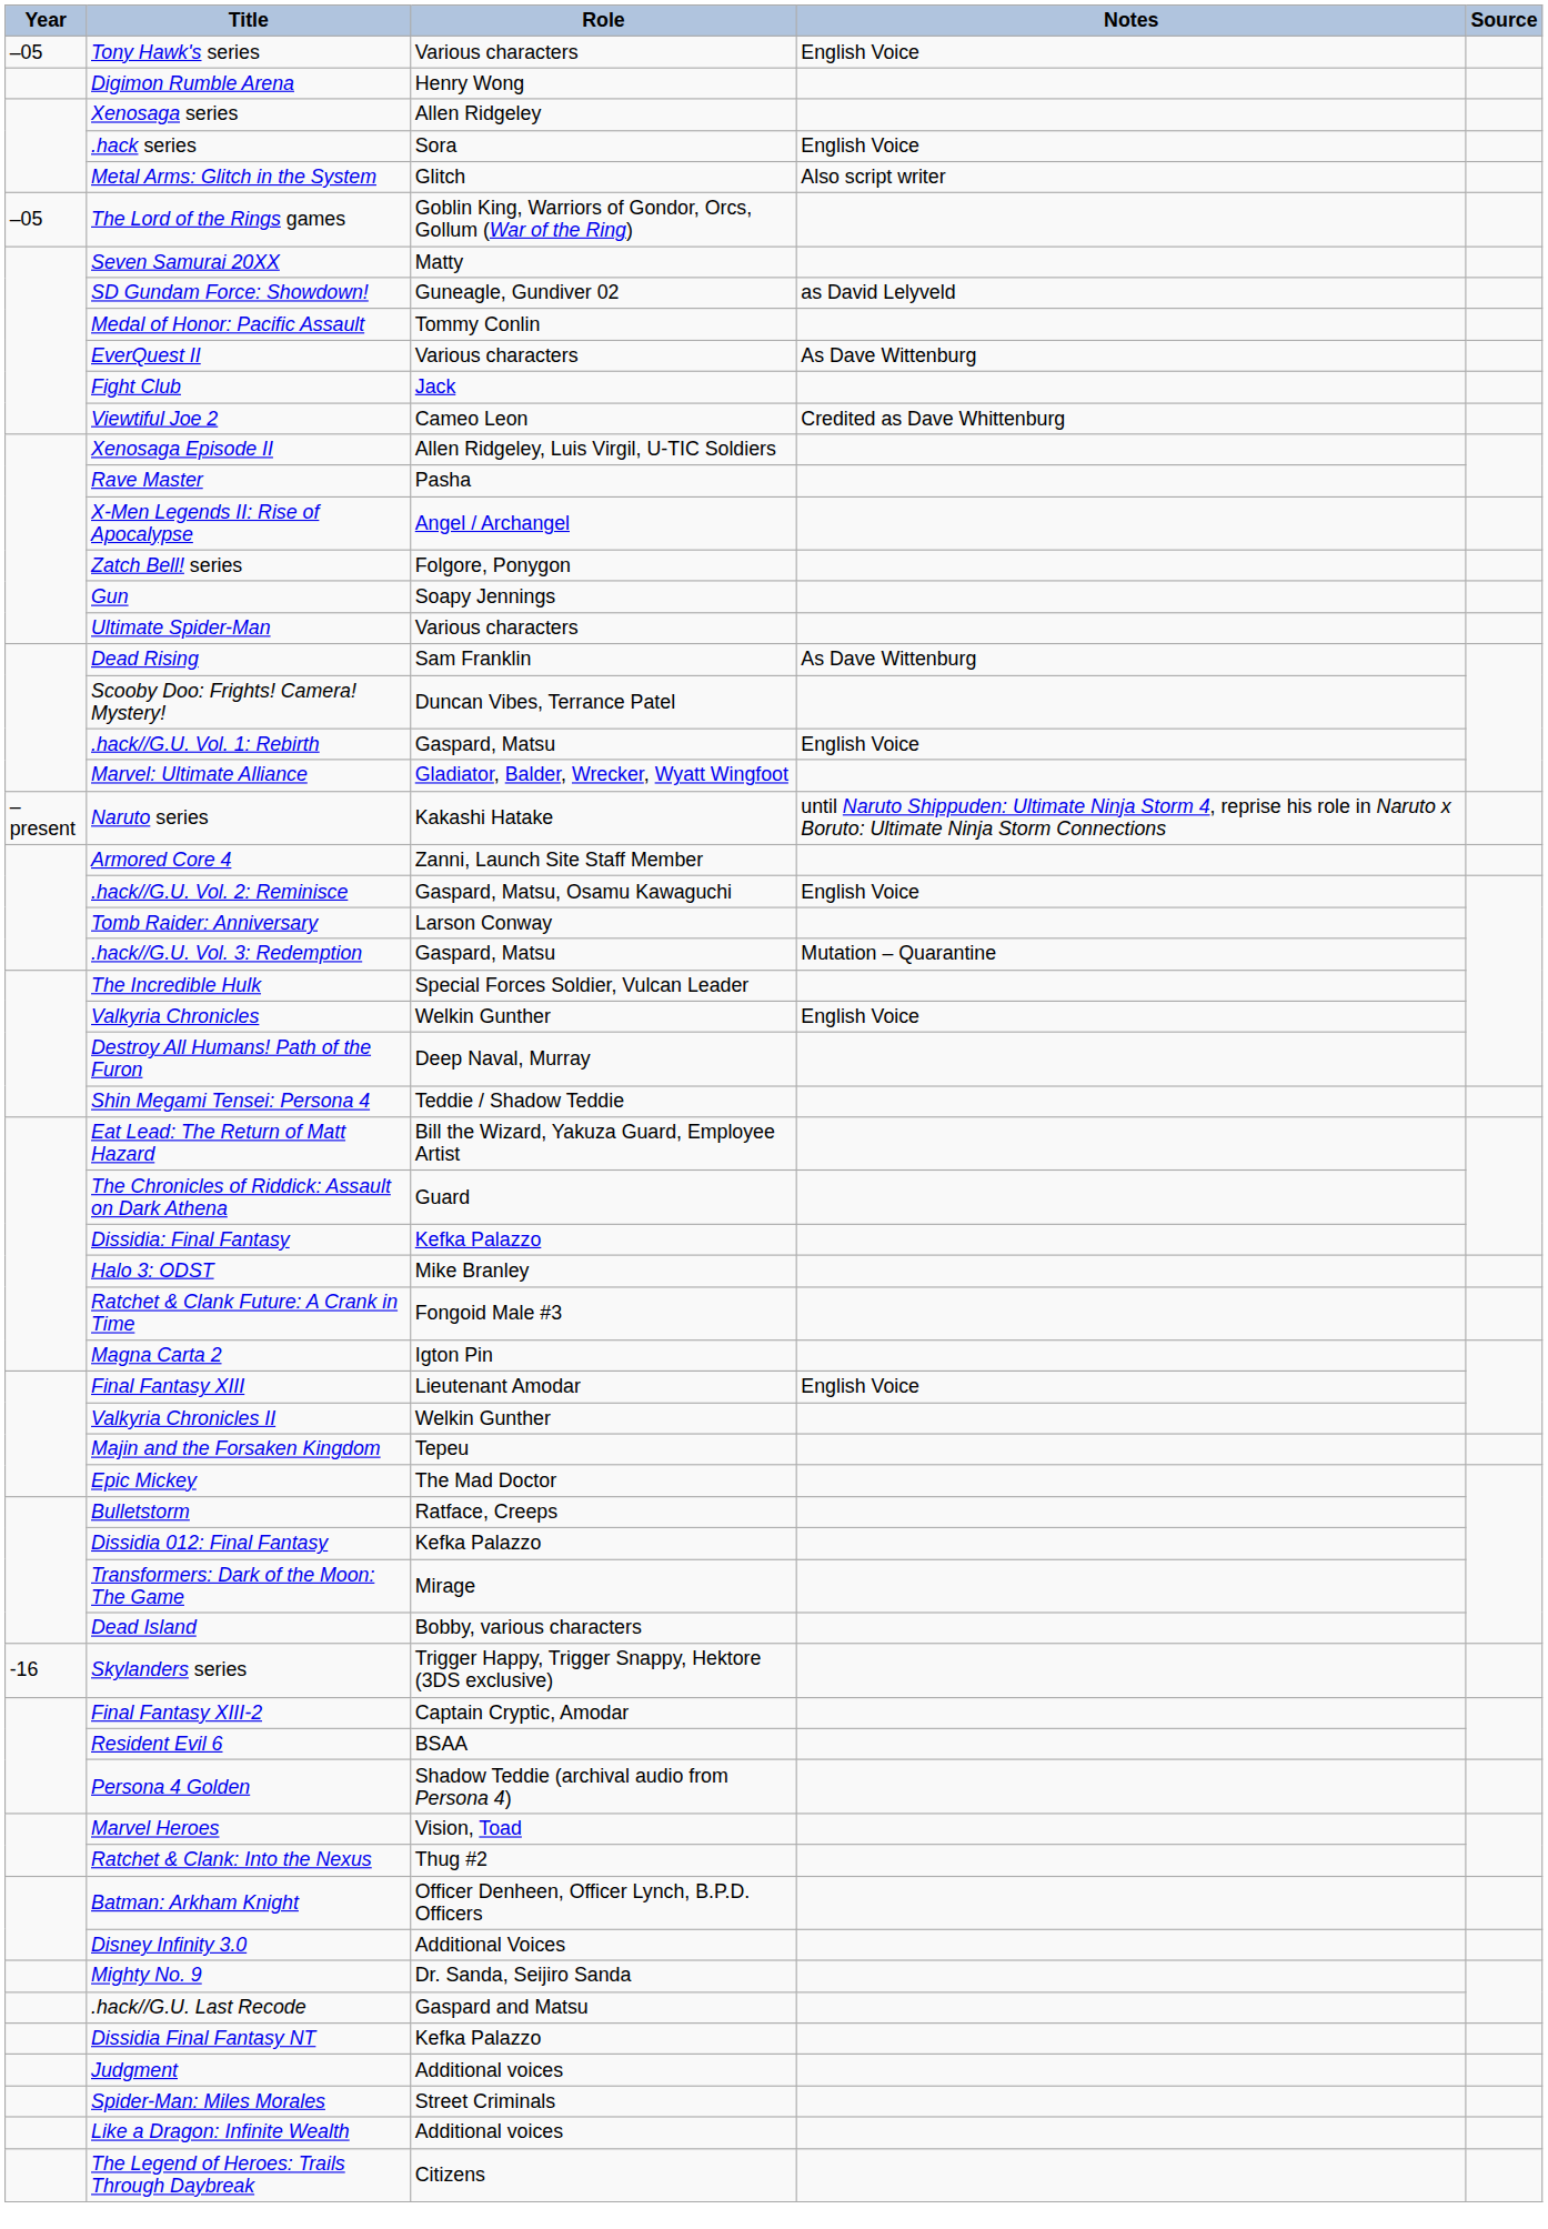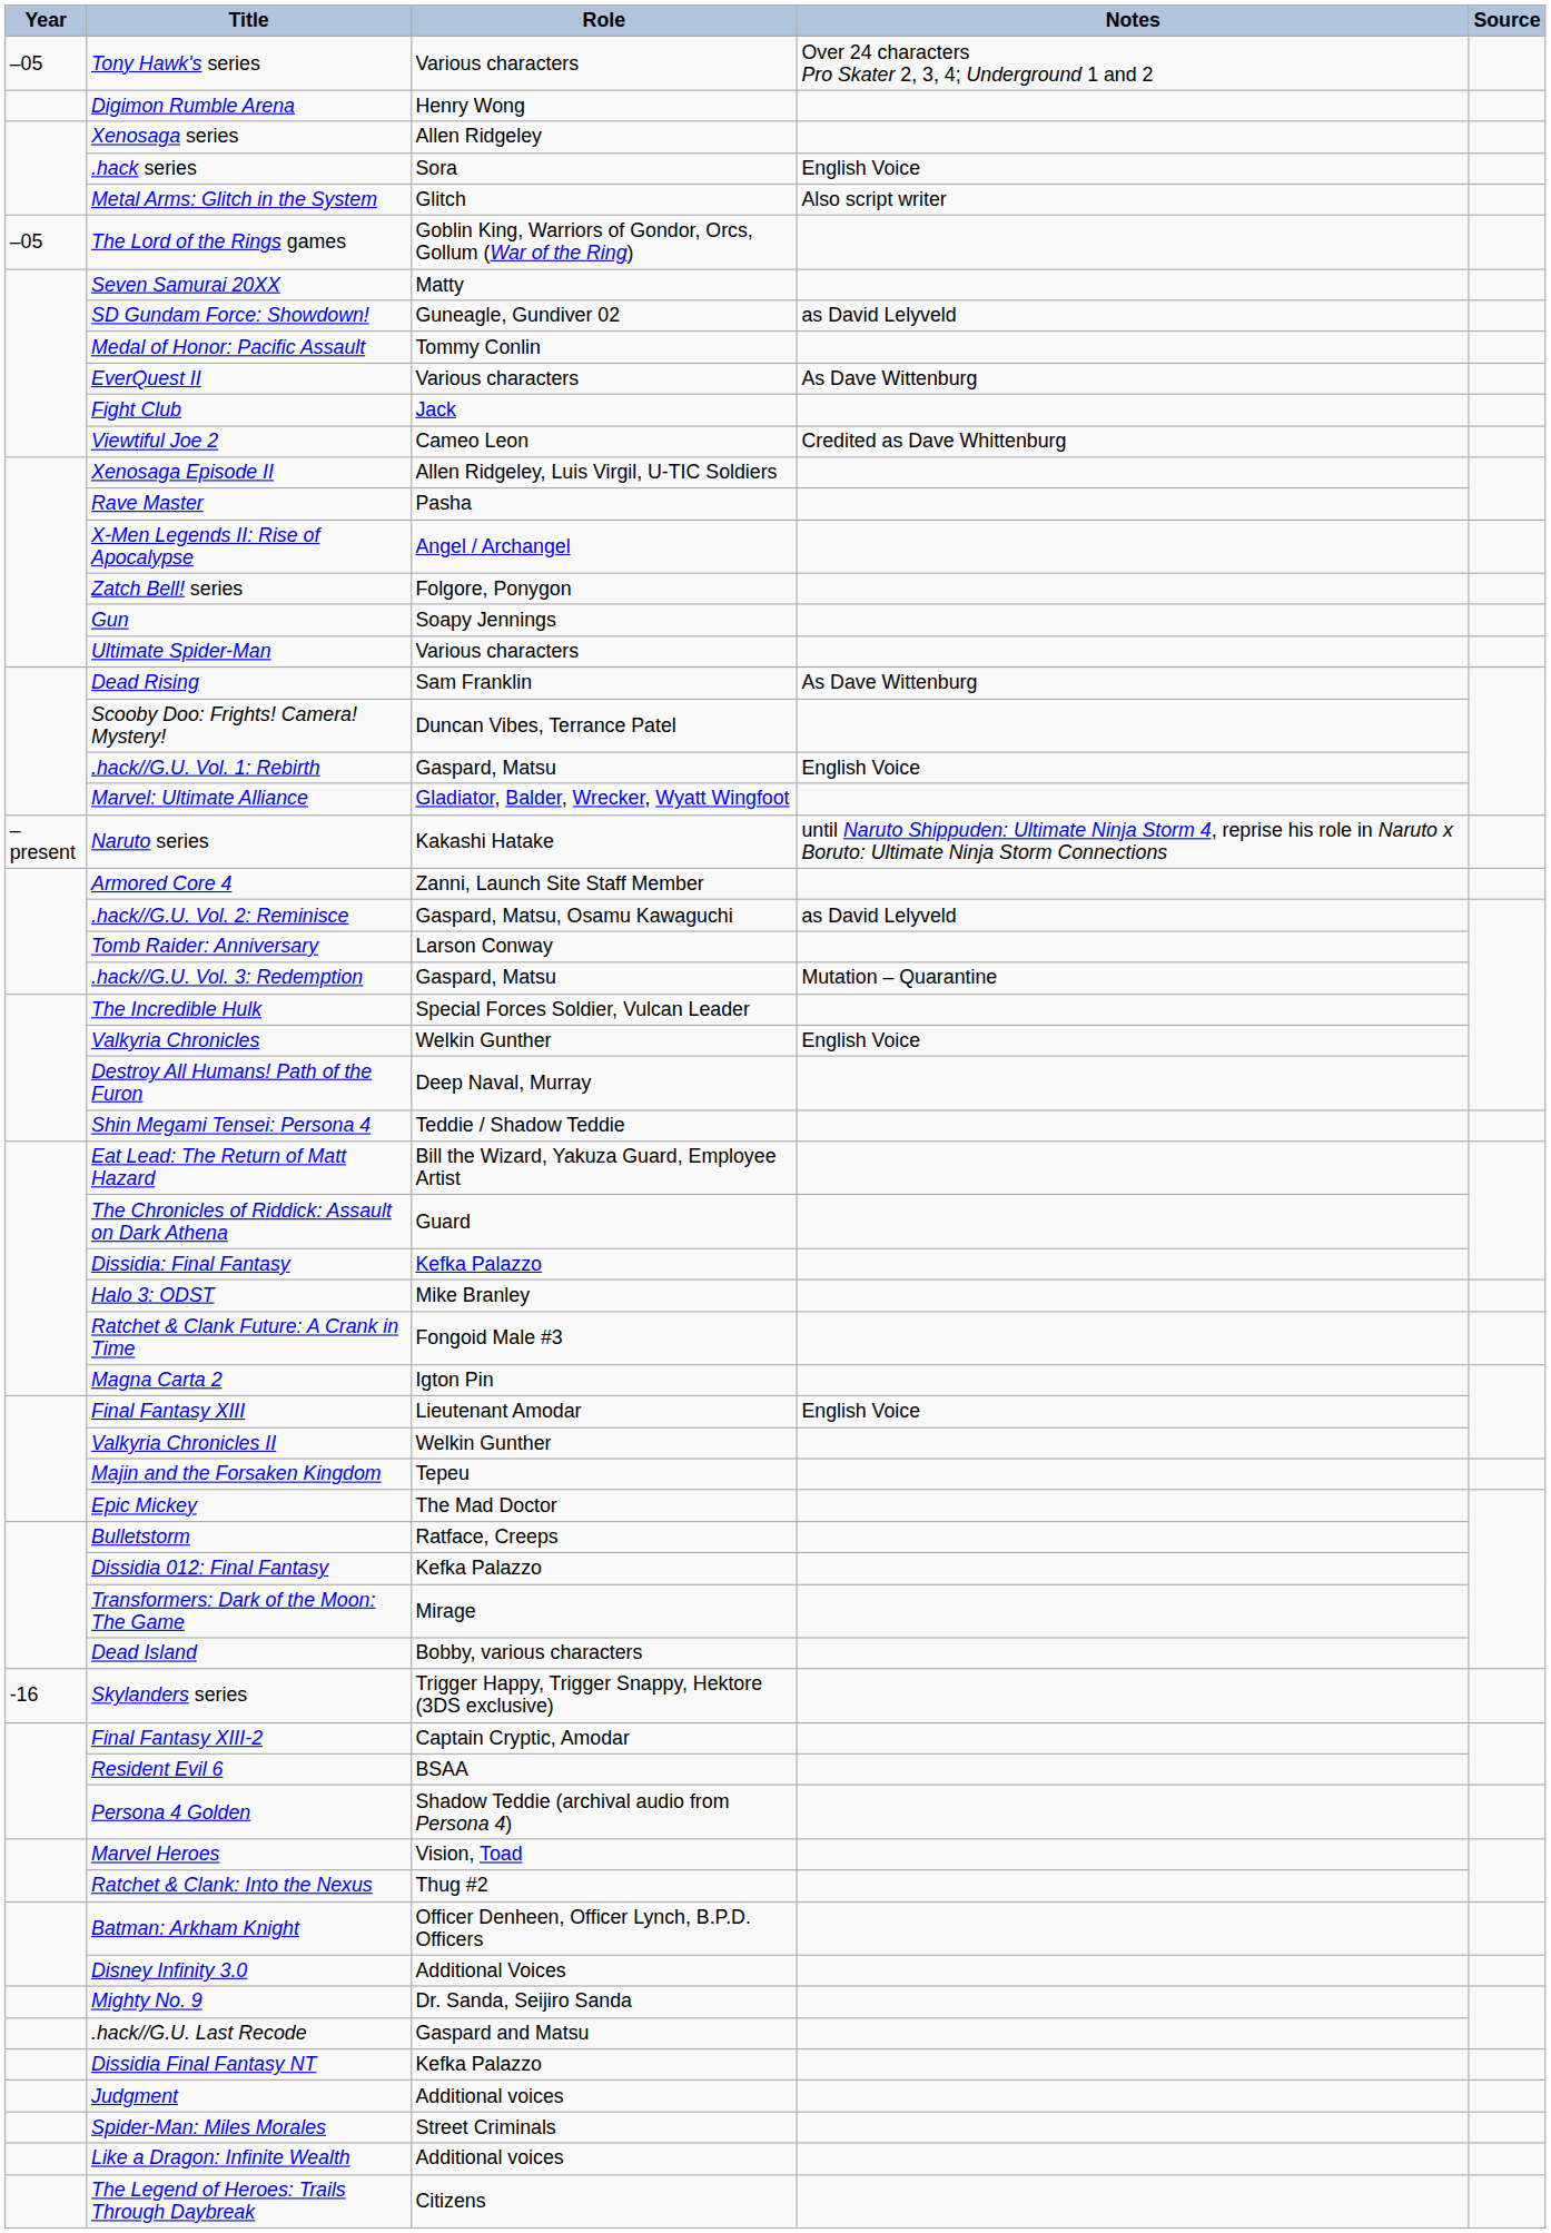 <table class="wikitable sortable">
 <tr>
 <th style="background:#b0c4de;">Year</th>
 <th style="background:#b0c4de;">Title</th>
 <th style="background:#b0c4de;">Role</th>
 <th style="background:#b0c4de;" class="unsortable">Notes</th>
 <th style="background:#b0c4de;" class="unsortable">Source</th>
 </tr>
 <tr>
 <td>–05</td>
 <td><em><a href='#'>Tony Hawk's</a></em> series</td>
 <td>Various characters</td>
-<td>English Voice</td>
+<td>Over 24 characters<br><em>Pro Skater</em> 2, 3, 4; <em>Underground</em> 1 and 2</td>
 <td></td>
 </tr>
 <tr>
 <td></td>
 <td><em><a href='#'>Digimon Rumble Arena</a></em></td>
 <td>Henry Wong</td>
 <td></td>
 <td></td>
 </tr>
 <tr>
 <td rowspan="3"></td>
 <td><em><a href='#'>Xenosaga</a></em> series</td>
 <td>Allen Ridgeley</td>
 <td></td>
 <td></td>
 </tr>
 <tr>
 <td><em><a href='#'>.hack</a></em> series</td>
 <td>Sora</td>
 <td>English Voice</td>
 <td></td>
 </tr>
 <tr>
 <td><em><a href='#'>Metal Arms: Glitch in the System</a></em></td>
 <td>Glitch</td>
 <td>Also script writer</td>
 <td></td>
 </tr>
 <tr>
 <td>–05</td>
 <td><em><a href='#'>The Lord of the Rings</a></em> games</td>
 <td>Goblin King, Warriors of Gondor, Orcs, Gollum (<em><a href='#'>War of the Ring</a></em>)</td>
 <td></td>
 <td></td>
 </tr>
 <tr>
 <td rowspan="6"></td>
 <td><em><a href='#'>Seven Samurai 20XX</a></em></td>
 <td>Matty</td>
 <td></td>
 <td></td>
 </tr>
 <tr>
 <td><em><a href='#'>SD Gundam Force: Showdown!</a></em></td>
 <td>Guneagle, Gundiver 02</td>
 <td>as David Lelyveld</td>
 <td></td>
 </tr>
 <tr>
 <td><em><a href='#'>Medal of Honor: Pacific Assault</a></em></td>
 <td>Tommy Conlin</td>
 <td></td>
 <td></td>
 </tr>
 <tr>
 <td><em><a href='#'>EverQuest II</a> </em></td>
 <td>Various characters</td>
 <td>As Dave Wittenburg</td>
 <td></td>
 </tr>
 <tr>
 <td><em><a href='#'>Fight Club</a></em></td>
 <td><a href='#'>Jack</a></td>
 <td></td>
 <td></td>
 </tr>
 <tr>
 <td><em><a href='#'>Viewtiful Joe 2</a></em></td>
 <td>Cameo Leon</td>
 <td>Credited as Dave Whittenburg</td>
 <td></td>
 </tr>
 <tr>
 <td rowspan="6"></td>
 <td><em><a href='#'>Xenosaga Episode II</a></em></td>
 <td>Allen Ridgeley, Luis Virgil, U-TIC Soldiers</td>
 <td></td>
 <td rowspan="2"></td>
 </tr>
 <tr>
 <td><em><a href='#'>Rave Master</a></em></td>
 <td>Pasha</td>
 <td></td>
 </tr>
 <tr>
 <td><em><a href='#'>X-Men Legends II: Rise of Apocalypse</a></em></td>
 <td><a href='#'>Angel / Archangel</a></td>
 <td></td>
 <td></td>
 </tr>
 <tr>
 <td><em><a href='#'>Zatch Bell!</a></em> series</td>
 <td>Folgore, Ponygon</td>
 <td></td>
 <td></td>
 </tr>
 <tr>
 <td><em><a href='#'>Gun</a></em></td>
 <td>Soapy Jennings</td>
 <td></td>
 <td></td>
 </tr>
 <tr>
 <td><em><a href='#'>Ultimate Spider-Man</a></em></td>
 <td>Various characters</td>
 <td></td>
 <td></td>
 </tr>
 <tr>
 <td rowspan="4"></td>
 <td><em><a href='#'>Dead Rising</a></em></td>
 <td>Sam Franklin</td>
 <td>As Dave Wittenburg</td>
 <td rowspan="4"></td>
 </tr>
 <tr>
 <td><em>Scooby Doo: Frights! Camera! Mystery!</em></td>
 <td>Duncan Vibes, Terrance Patel</td>
 <td></td>
 </tr>
 <tr>
 <td><em><a href='#'>.hack//G.U. Vol. 1: Rebirth</a></em></td>
 <td>Gaspard, Matsu</td>
 <td>English Voice</td>
 </tr>
 <tr>
 <td><em><a href='#'>Marvel: Ultimate Alliance</a></em></td>
 <td><a href='#'>Gladiator</a>, <a href='#'>Balder</a>, <a href='#'>Wrecker</a>, <a href='#'>Wyatt Wingfoot</a></td>
 <td></td>
 </tr>
 <tr>
 <td>–present</td>
 <td><em><a href='#'>Naruto</a></em> series</td>
 <td>Kakashi Hatake</td>
 <td>until <em><a href='#'>Naruto Shippuden: Ultimate Ninja Storm 4</a></em>, reprise his role in <em>Naruto x Boruto: Ultimate Ninja Storm Connections</em></td>
 <td></td>
 </tr>
 <tr>
 <td rowspan="4"></td>
 <td><em><a href='#'>Armored Core 4</a></em></td>
 <td>Zanni, Launch Site Staff Member</td>
 <td></td>
 <td></td>
 </tr>
 <tr>
 <td><em><a href='#'>.hack//G.U. Vol. 2: Reminisce</a></em></td>
 <td>Gaspard, Matsu, Osamu Kawaguchi</td>
-<td>English Voice</td>
+<td>as David Lelyveld</td>
 <td rowspan="6"></td>
 </tr>
 <tr>
 <td><em><a href='#'>Tomb Raider: Anniversary</a></em></td>
 <td>Larson Conway</td>
 <td></td>
 </tr>
 <tr>
 <td><em><a href='#'>.hack//G.U. Vol. 3: Redemption</a></em></td>
 <td>Gaspard, Matsu</td>
 <td>Mutation – Quarantine</td>
 </tr>
 <tr>
 <td rowspan="4"></td>
 <td><em><a href='#'>The Incredible Hulk</a></em></td>
 <td>Special Forces Soldier, Vulcan Leader</td>
 <td></td>
 </tr>
 <tr>
 <td><em><a href='#'>Valkyria Chronicles</a></em></td>
 <td>Welkin Gunther</td>
 <td>English Voice</td>
 </tr>
 <tr>
 <td><em><a href='#'>Destroy All Humans! Path of the Furon</a></em></td>
 <td>Deep Naval, Murray</td>
 <td></td>
 </tr>
 <tr>
 <td><em><a href='#'>Shin Megami Tensei: Persona 4</a></em></td>
 <td>Teddie / Shadow Teddie</td>
 <td></td>
 <td></td>
 </tr>
 <tr>
 <td rowspan="6"></td>
 <td><em><a href='#'>Eat Lead: The Return of Matt Hazard</a></em></td>
 <td>Bill the Wizard, Yakuza Guard, Employee Artist</td>
 <td></td>
 <td rowspan="3"></td>
 </tr>
 <tr>
 <td><em><a href='#'>The Chronicles of Riddick: Assault on Dark Athena</a></em></td>
 <td>Guard</td>
 <td></td>
 </tr>
 <tr>
 <td><em><a href='#'>Dissidia: Final Fantasy</a></em></td>
 <td><a href='#'>Kefka Palazzo</a></td>
 <td></td>
 </tr>
 <tr>
 <td><em><a href='#'>Halo 3: ODST</a></em></td>
 <td>Mike Branley</td>
 <td></td>
 <td></td>
 </tr>
 <tr>
 <td><em><a href='#'>Ratchet & Clank Future: A Crank in Time</a></em></td>
 <td>Fongoid Male #3</td>
 <td></td>
 <td> </td>
 </tr>
 <tr>
 <td><em><a href='#'>Magna Carta 2</a></em></td>
 <td>Igton Pin</td>
 <td></td>
 <td rowspan="3"></td>
 </tr>
 <tr>
 <td rowspan="4"></td>
 <td><em><a href='#'>Final Fantasy XIII</a></em></td>
 <td>Lieutenant Amodar</td>
 <td>English Voice</td>
 </tr>
 <tr>
 <td><em><a href='#'>Valkyria Chronicles II</a></em></td>
 <td>Welkin Gunther</td>
 <td></td>
 </tr>
 <tr>
 <td><em><a href='#'>Majin and the Forsaken Kingdom</a></em></td>
 <td>Tepeu</td>
 <td></td>
 <td></td>
 </tr>
 <tr>
 <td><em><a href='#'>Epic Mickey</a></em></td>
 <td>The Mad Doctor</td>
 <td></td>
 <td rowspan="5"></td>
 </tr>
 <tr>
 <td rowspan="4"></td>
 <td><em><a href='#'>Bulletstorm</a></em></td>
 <td>Ratface, Creeps</td>
 <td></td>
 </tr>
 <tr>
 <td><em><a href='#'>Dissidia 012: Final Fantasy</a></em></td>
 <td>Kefka Palazzo</td>
 <td></td>
 </tr>
 <tr>
 <td><em><a href='#'>Transformers: Dark of the Moon: The Game</a></em></td>
 <td>Mirage</td>
 <td></td>
 </tr>
 <tr>
 <td><em><a href='#'>Dead Island</a></em></td>
 <td>Bobby, various characters</td>
 <td></td>
 </tr>
 <tr>
 <td>-16</td>
 <td><em><a href='#'>Skylanders</a></em> series</td>
 <td>Trigger Happy, Trigger Snappy, Hektore (3DS exclusive)</td>
 <td></td>
 <td> </td>
 </tr>
 <tr>
 <td rowspan="3"></td>
 <td><em><a href='#'>Final Fantasy XIII-2</a></em></td>
 <td>Captain Cryptic, Amodar</td>
 <td></td>
 <td rowspan="2"></td>
 </tr>
 <tr>
 <td><em><a href='#'>Resident Evil 6</a></em></td>
 <td>BSAA</td>
 <td></td>
 </tr>
 <tr>
 <td><em><a href='#'>Persona 4 Golden</a></em></td>
 <td>Shadow Teddie (archival audio from <em>Persona 4</em>)</td>
 <td></td>
 <td></td>
 </tr>
 <tr>
 <td rowspan="2"></td>
 <td><em><a href='#'>Marvel Heroes</a></em></td>
 <td>Vision, <a href='#'>Toad</a></td>
 <td></td>
 <td rowspan="2"></td>
 </tr>
 <tr>
 <td><em><a href='#'>Ratchet & Clank: Into the Nexus</a></em></td>
 <td>Thug #2</td>
 <td></td>
 </tr>
 <tr>
 <td rowspan="2"></td>
 <td><em><a href='#'>Batman: Arkham Knight</a></em></td>
 <td>Officer Denheen, Officer Lynch, B.P.D. Officers</td>
 <td></td>
 <td></td>
 </tr>
 <tr>
 <td><em><a href='#'>Disney Infinity 3.0</a></em></td>
 <td>Additional Voices</td>
 <td></td>
 <td></td>
 </tr>
 <tr>
 <td></td>
 <td><em><a href='#'>Mighty No. 9</a></em></td>
 <td>Dr. Sanda, Seijiro Sanda</td>
 <td></td>
 <td rowspan="2"></td>
 </tr>
 <tr>
 <td></td>
 <td><em>.hack//G.U. Last Recode</em></td>
 <td>Gaspard and Matsu</td>
 <td></td>
 </tr>
 <tr>
 <td></td>
 <td><em><a href='#'>Dissidia Final Fantasy NT</a></em></td>
 <td>Kefka Palazzo</td>
 <td></td>
 <td></td>
 </tr>
 <tr>
 <td></td>
 <td><em><a href='#'>Judgment</a></em></td>
 <td>Additional voices</td>
 <td></td>
 <td></td>
 </tr>
 <tr>
 <td></td>
 <td><em><a href='#'>Spider-Man: Miles Morales</a></em></td>
 <td>Street Criminals</td>
 <td></td>
 <td></td>
 </tr>
 <tr>
 <td></td>
 <td><em><a href='#'>Like a Dragon: Infinite Wealth</a></em></td>
 <td>Additional voices</td>
 <td></td>
 <td></td>
 </tr>
 <tr>
 <td></td>
 <td><em><a href='#'>The Legend of Heroes: Trails Through Daybreak</a></em></td>
 <td>Citizens</td>
 <td></td>
 <td></td>
 </tr>
 <tr>
 </tr>
 </table>
